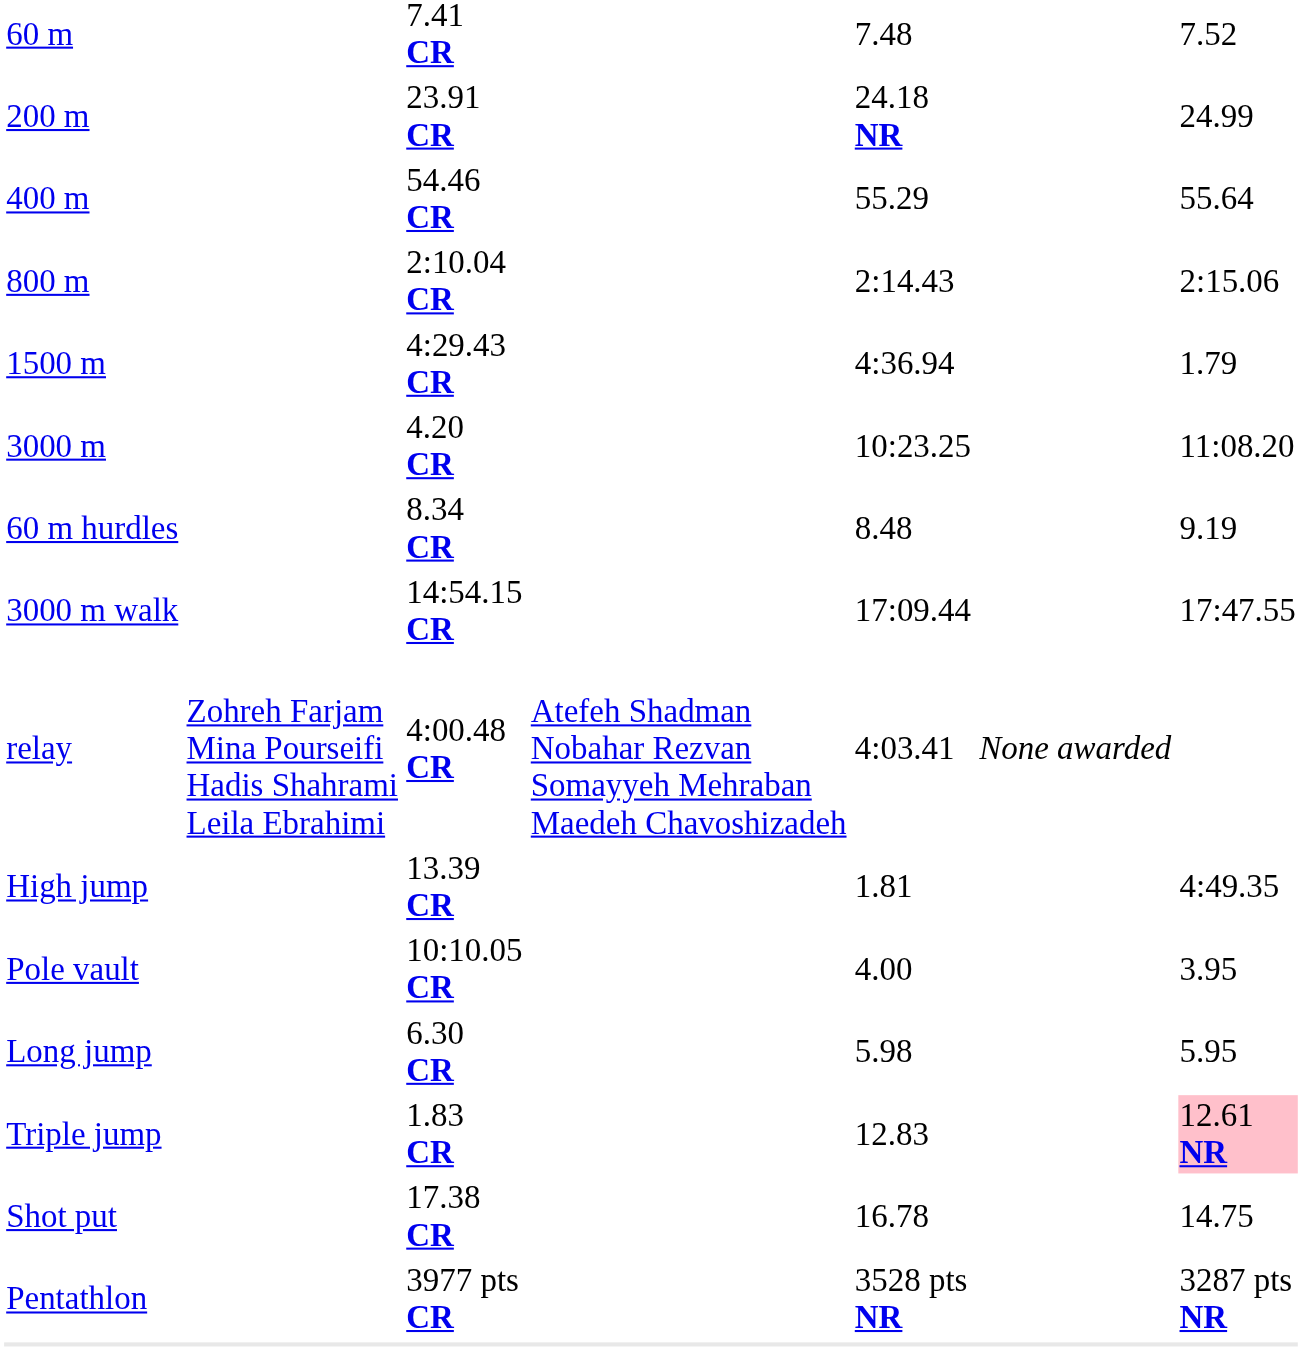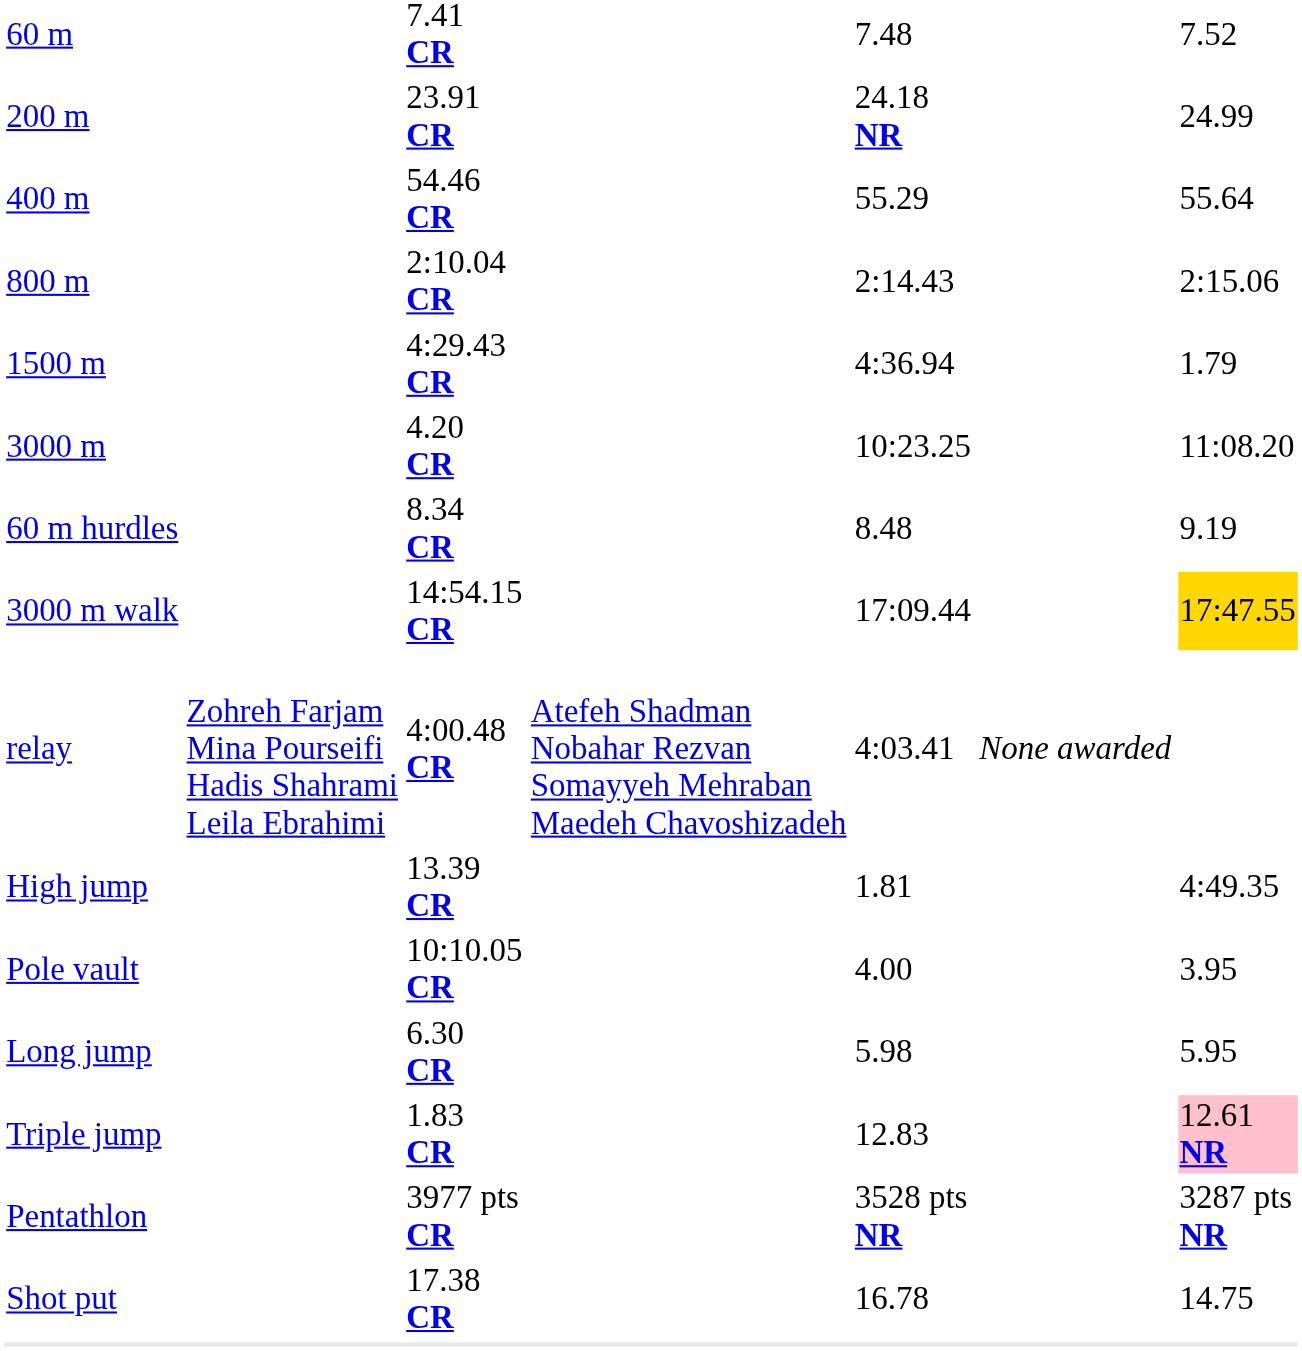 <table>
 <tr>
 <td><a href='#'>60 m</a></td>
 <td></td>
 <td>7.41<br><strong><a href='#'>CR</a></strong></td>
 <td></td>
 <td>7.48</td>
 <td></td>
 <td>7.52</td>
 </tr>
 <tr>
 <td><a href='#'>200 m</a></td>
 <td></td>
 <td>23.91<br><strong><a href='#'>CR</a></strong></td>
 <td></td>
 <td>24.18<br><strong><a href='#'>NR</a></strong></td>
 <td></td>
 <td>24.99</td>
 </tr>
 <tr>
 <td><a href='#'>400 m</a></td>
 <td></td>
 <td>54.46<br><strong><a href='#'>CR</a></strong></td>
 <td></td>
 <td>55.29</td>
 <td></td>
 <td>55.64</td>
 </tr>
 <tr>
 <td><a href='#'>800 m</a></td>
 <td></td>
 <td>2:10.04<br><strong><a href='#'>CR</a></strong></td>
 <td></td>
 <td>2:14.43</td>
 <td></td>
 <td>2:15.06</td>
 </tr>
 <tr>
 <td><a href='#'>1500 m</a></td>
 <td></td>
 <td>4:29.43<br><strong><a href='#'>CR</a></strong></td>
 <td></td>
 <td>4:36.94</td>
 <td></td>
 <td>1.79</td>
 </tr>
 <tr>
 <td><a href='#'>3000 m</a></td>
 <td></td>
 <td>4.20<br><strong><a href='#'>CR</a></strong></td>
 <td></td>
 <td>10:23.25</td>
 <td></td>
 <td>11:08.20</td>
 </tr>
 <tr>
 <td><a href='#'>60 m hurdles</a></td>
 <td></td>
 <td>8.34<br><strong><a href='#'>CR</a></strong></td>
 <td></td>
 <td>8.48</td>
 <td></td>
 <td>9.19</td>
 </tr>
 <tr>
 <td><a href='#'>3000 m walk</a></td>
 <td></td>
 <td>14:54.15<br><strong><a href='#'>CR</a></strong></td>
 <td></td>
 <td>17:09.44</td>
 <td></td>
-<td>17:47.55</td>
+<td style="background: gold;">17:47.55</td>
 </tr>
 <tr>
 <td><a href='#'> relay</a></td>
 <td><br><a href='#'>Zohreh Farjam</a><br><a href='#'>Mina Pourseifi</a><br><a href='#'>Hadis Shahrami</a><br><a href='#'>Leila Ebrahimi</a></td>
 <td>4:00.48<br><strong><a href='#'>CR</a></strong></td>
 <td><br><a href='#'>Atefeh Shadman</a><br><a href='#'>Nobahar Rezvan</a><br><a href='#'>Somayyeh Mehraban</a><br><a href='#'>Maedeh Chavoshizadeh</a></td>
 <td>4:03.41</td>
 <td><em>None awarded</em></td>
 <td></td>
 </tr>
 <tr>
 <td><a href='#'>High jump</a></td>
 <td></td>
 <td>13.39<br><strong><a href='#'>CR</a></strong></td>
 <td></td>
 <td>1.81</td>
 <td></td>
 <td>4:49.35</td>
 </tr>
 <tr>
 <td><a href='#'>Pole vault</a></td>
 <td></td>
 <td>10:10.05<br><strong><a href='#'>CR</a></strong></td>
 <td></td>
 <td>4.00</td>
 <td></td>
 <td>3.95</td>
 </tr>
 <tr>
 <td><a href='#'>Long jump</a></td>
 <td></td>
 <td>6.30<br><strong><a href='#'>CR</a></strong></td>
 <td></td>
 <td>5.98</td>
 <td></td>
 <td>5.95</td>
 </tr>
 <tr>
 <td><a href='#'>Triple jump</a></td>
 <td></td>
 <td>1.83<br><strong><a href='#'>CR</a></strong></td>
 <td></td>
 <td>12.83</td>
 <td></td>
 <td style="background: pink;">12.61<br><strong><a href='#'>NR</a></strong></td>
 </tr>
 <tr>
+<td><a href='#'>Pentathlon</a></td>
+<td></td>
+<td>3977 pts<br><strong><a href='#'>CR</a></strong></td>
+<td></td>
+<td>3528 pts<br><strong><a href='#'>NR</a></strong></td>
+<td></td>
+<td>3287 pts<br><strong><a href='#'>NR</a></strong></td>
+</tr>
+<tr>
 <td><a href='#'>Shot put</a></td>
 <td></td>
 <td>17.38<br><strong><a href='#'>CR</a></strong></td>
 <td></td>
 <td>16.78</td>
 <td></td>
 <td>14.75</td>
 </tr>
-<tr>
-<td><a href='#'>Pentathlon</a></td>
-<td></td>
-<td>3977 pts<br><strong><a href='#'>CR</a></strong></td>
-<td></td>
-<td>3528 pts<br><strong><a href='#'>NR</a></strong></td>
-<td></td>
-<td>3287 pts<br><strong><a href='#'>NR</a></strong></td>
-</tr>
 <tr bgcolor= e8e8e8>
 <td colspan=7></td>
 </tr>
 </table>
